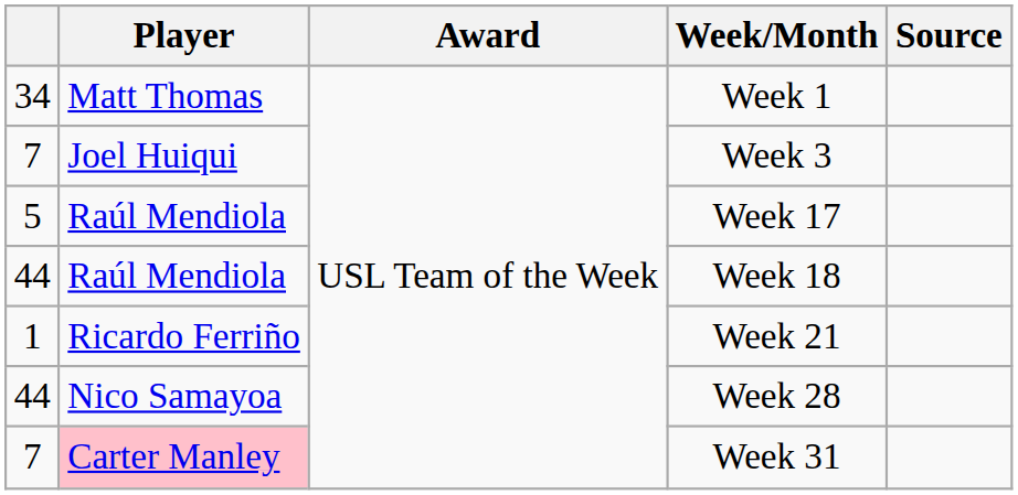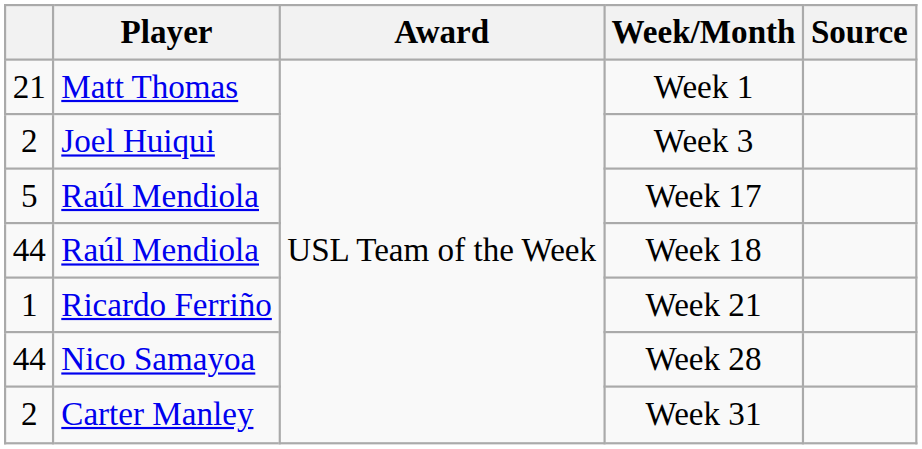 <table class="wikitable sortable" style="text-align:left; font-size:95%;">
 <tr>
 <th></th>
 <th>Player</th>
 <th>Award</th>
 <th>Week/Month</th>
 <th>Source</th>
 </tr>
 <tr>
-<td align=center>34</td>
+<td align=center>21</td>
 <td> <a href='#'>Matt Thomas</a></td>
 <td rowspan=7 align=center>USL Team of the Week</td>
 <td rowspan=1 style="text-align:center;">Week 1</td>
 <td align=center></td>
 </tr>
 <tr>
-<td align=center>7</td>
+<td align=center>2</td>
 <td> <a href='#'>Joel Huiqui</a></td>
 <td rowspan=1 style="text-align:center;">Week 3</td>
 <td align=center></td>
 </tr>
 <tr>
 <td align=center>5</td>
 <td> <a href='#'>Raúl Mendiola</a></td>
 <td rowspan=1 style="text-align:center;">Week 17</td>
 <td align=center></td>
 </tr>
 <tr>
 <td align=center>44</td>
 <td> <a href='#'>Raúl Mendiola</a></td>
 <td rowspan=1 style="text-align:center;">Week 18</td>
 <td align=center></td>
 </tr>
 <tr>
 <td align=center>1</td>
 <td> <a href='#'>Ricardo Ferriño</a></td>
 <td rowspan=1 style="text-align:center;">Week 21</td>
 <td align=center></td>
 </tr>
 <tr>
 <td align=center>44</td>
 <td> <a href='#'>Nico Samayoa</a></td>
 <td rowspan=1 style="text-align:center;">Week 28</td>
 <td align=center></td>
 </tr>
 <tr>
-<td align=center>7</td>
-<td style="background: pink;"> <a href='#'>Carter Manley</a></td>
+<td align=center>2</td>
+<td> <a href='#'>Carter Manley</a></td>
 <td rowspan=1 style="text-align:center;">Week 31</td>
 <td align=center></td>
 </tr>
 </table>
